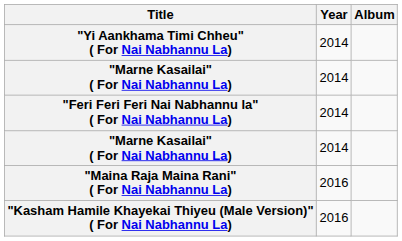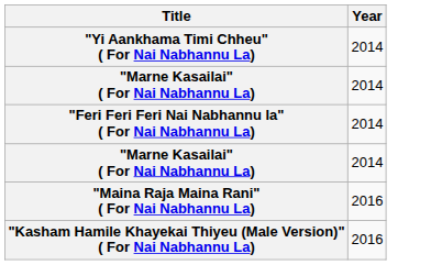 <table class="wikitable plainrowheaders" style="text-align:center;">
 <tr>
 <th scope="col">Title</th>
 <th scope="col">Year</th>
-<th scope="col">Album</th>
 </tr>
 <tr>
 <th scope="row">"Yi Aankhama Timi Chheu"<br><span>( For <a href='#'>Nai Nabhannu La</a>)</span></th>
 <td>2014</td>
-<td></td>
 </tr>
 <tr>
 <th scope="row">"Marne Kasailai"<br><span>( For <a href='#'>Nai Nabhannu La</a>)</span></th>
 <td>2014</td>
-<td></td>
 </tr>
 <tr>
 <th scope="row">"Feri Feri Feri Nai Nabhannu la"<br><span>( For <a href='#'>Nai Nabhannu La</a>)</span></th>
 <td>2014</td>
-<td></td>
 </tr>
 <tr>
 <th scope="row">"Marne Kasailai"<br><span>( For <a href='#'>Nai Nabhannu La</a>)</span></th>
 <td>2014</td>
-<td></td>
 </tr>
 <tr>
 <th scope="row">"Maina Raja Maina Rani"<br><span>( For <a href='#'>Nai Nabhannu La</a>)</span></th>
 <td>2016</td>
-<td></td>
 </tr>
 <tr>
 <th scope="row">"Kasham Hamile Khayekai Thiyeu (Male Version)"<br><span>( For <a href='#'>Nai Nabhannu La</a>)</span></th>
 <td>2016</td>
-<td></td>
 </tr>
 </table>
